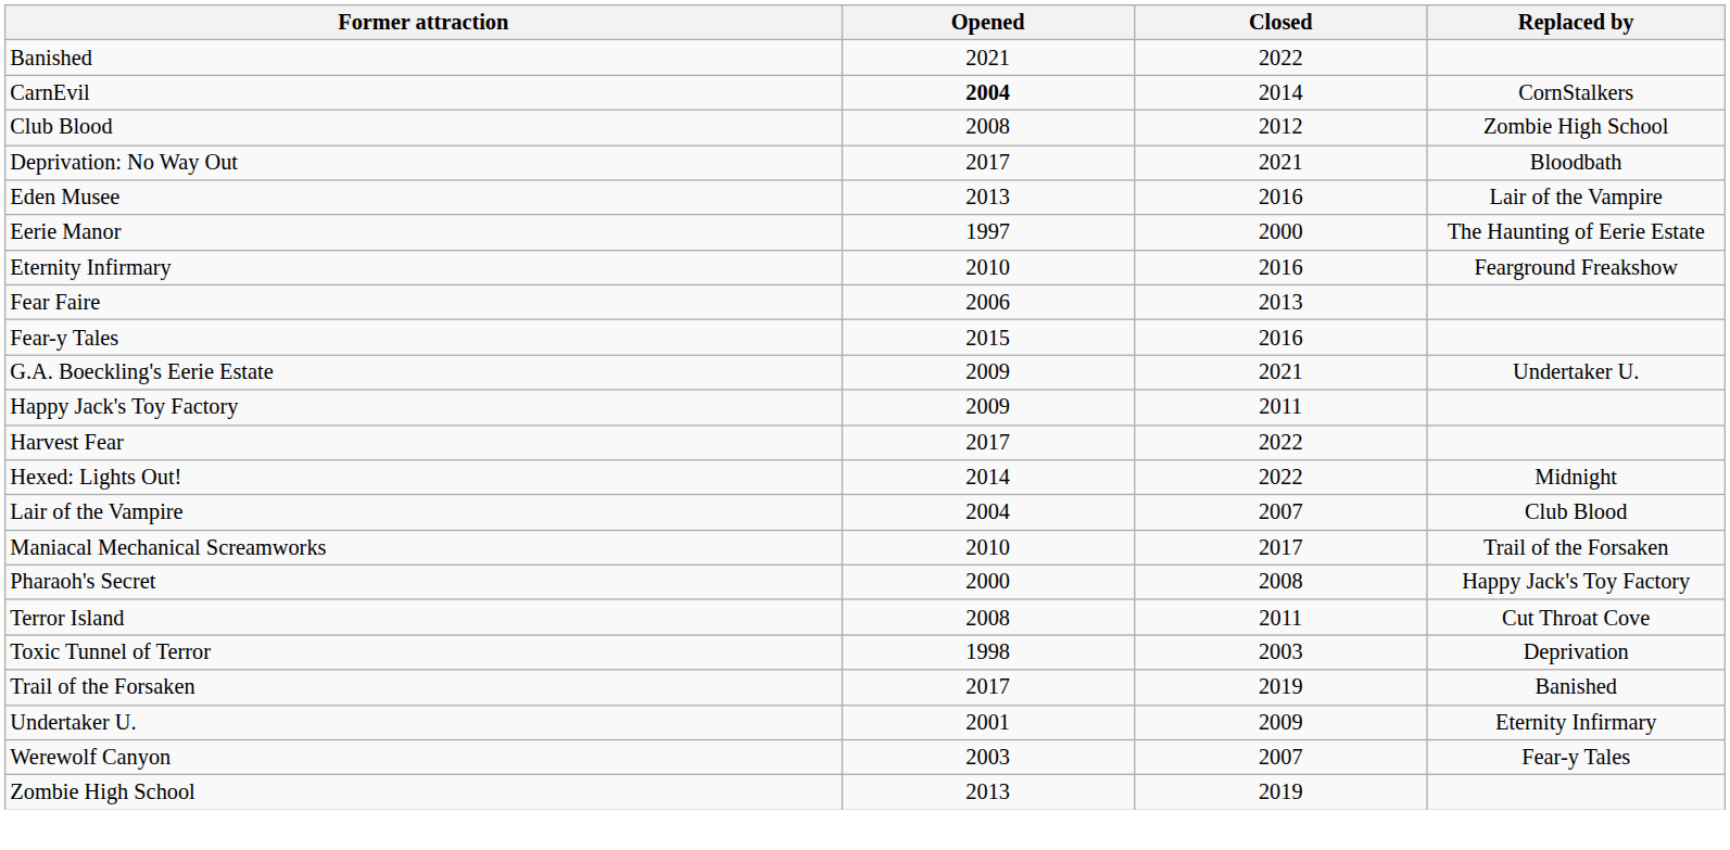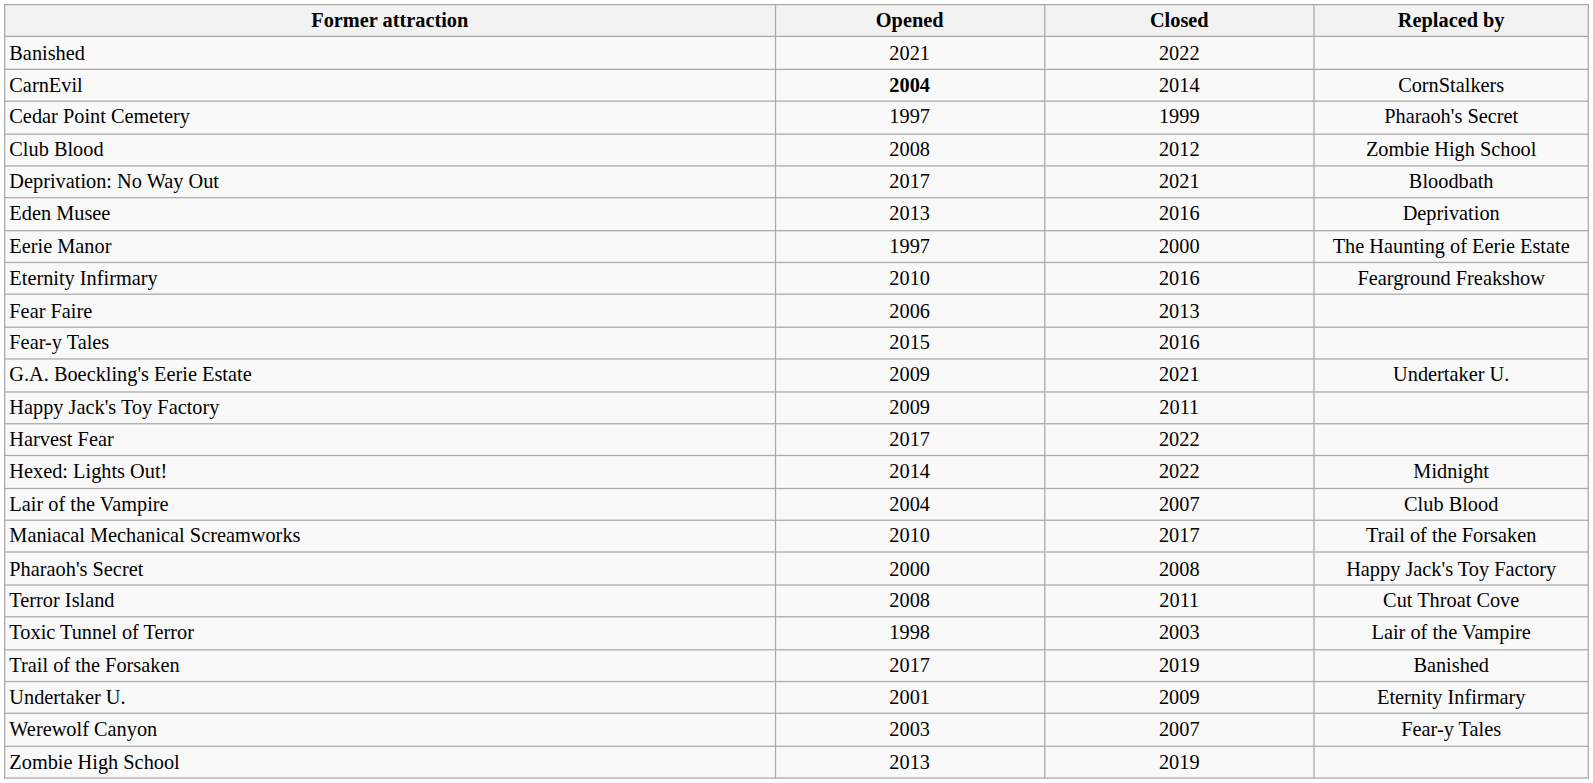 <table class="wikitable sortable">
 <tr>
 <th style="width:20%;">Former attraction</th>
 <th style="width:7%;">Opened</th>
 <th style="width:7%;">Closed</th>
 <th style="width:7%;">Replaced by</th>
 </tr>
 <tr>
 <td>Banished</td>
 <td style="text-align:center">2021</td>
 <td style="text-align:center">2022</td>
 <td></td>
 </tr>
 <tr>
 <td>CarnEvil</td>
 <td style="text-align:center"><strong>2004</strong></td>
 <td style="text-align:center">2014</td>
 <td style="text-align:center">CornStalkers</td>
 </tr>
 <tr>
+<td>Cedar Point Cemetery</td>
+<td style="text-align:center">1997</td>
+<td style="text-align:center">1999</td>
+<td style="text-align:center">Pharaoh's Secret</td>
+</tr>
+<tr>
 <td>Club Blood</td>
 <td style="text-align:center">2008</td>
 <td style="text-align:center">2012</td>
 <td style="text-align:center">Zombie High School</td>
 </tr>
 <tr>
 <td>Deprivation: No Way Out</td>
 <td style="text-align:center">2017</td>
 <td style="text-align:center">2021</td>
 <td style="text-align:center">Bloodbath</td>
 </tr>
 <tr>
 <td>Eden Musee</td>
 <td style="text-align:center">2013</td>
 <td style="text-align:center">2016</td>
-<td style="text-align:center">Lair of the Vampire</td>
+<td style="text-align:center">Deprivation</td>
 </tr>
 <tr>
 <td>Eerie Manor</td>
 <td style="text-align:center">1997</td>
 <td style="text-align:center">2000</td>
 <td style="text-align:center">The Haunting of Eerie Estate</td>
 </tr>
 <tr>
 <td>Eternity Infirmary</td>
 <td style="text-align:center">2010</td>
 <td style="text-align:center">2016</td>
 <td style="text-align:center">Fearground Freakshow</td>
 </tr>
 <tr>
 <td>Fear Faire</td>
 <td style="text-align:center">2006</td>
 <td style="text-align:center">2013</td>
 <td></td>
 </tr>
 <tr>
 <td>Fear-y Tales</td>
 <td style="text-align:center">2015</td>
 <td style="text-align:center">2016</td>
 <td></td>
 </tr>
 <tr>
 <td>G.A. Boeckling's Eerie Estate</td>
 <td style="text-align:center">2009</td>
 <td style="text-align:center">2021</td>
 <td style="text-align:center">Undertaker U.</td>
 </tr>
 <tr>
 <td>Happy Jack's Toy Factory</td>
 <td style="text-align:center">2009</td>
 <td style="text-align:center">2011</td>
 <td></td>
 </tr>
 <tr>
 <td>Harvest Fear</td>
 <td style="text-align:center">2017</td>
 <td style="text-align:center">2022</td>
 <td></td>
 </tr>
 <tr>
 <td>Hexed: Lights Out!</td>
 <td style="text-align:center">2014</td>
 <td style="text-align:center">2022</td>
 <td style="text-align:center">Midnight</td>
 </tr>
 <tr>
 <td>Lair of the Vampire</td>
 <td style="text-align:center">2004</td>
 <td style="text-align:center">2007</td>
 <td style="text-align:center">Club Blood</td>
 </tr>
 <tr>
 <td>Maniacal Mechanical Screamworks</td>
 <td style="text-align:center">2010</td>
 <td style="text-align:center">2017</td>
 <td style="text-align:center">Trail of the Forsaken</td>
 </tr>
 <tr>
 <td>Pharaoh's Secret</td>
 <td style="text-align:center">2000</td>
 <td style="text-align:center">2008</td>
 <td style="text-align:center">Happy Jack's Toy Factory</td>
 </tr>
 <tr>
 <td>Terror Island</td>
 <td style="text-align:center">2008</td>
 <td style="text-align:center">2011</td>
 <td style="text-align:center">Cut Throat Cove</td>
 </tr>
 <tr>
 <td>Toxic Tunnel of Terror</td>
 <td style="text-align:center">1998</td>
 <td style="text-align:center">2003</td>
-<td style="text-align:center">Deprivation</td>
+<td style="text-align:center">Lair of the Vampire</td>
 </tr>
 <tr>
 <td>Trail of the Forsaken</td>
 <td style="text-align:center">2017</td>
 <td style="text-align:center">2019</td>
 <td style="text-align:center">Banished</td>
 </tr>
 <tr>
 <td>Undertaker U.</td>
 <td style="text-align:center">2001</td>
 <td style="text-align:center">2009</td>
 <td style="text-align:center">Eternity Infirmary</td>
 </tr>
 <tr>
 <td>Werewolf Canyon</td>
 <td style="text-align:center">2003</td>
 <td style="text-align:center">2007</td>
 <td style="text-align:center">Fear-y Tales</td>
 </tr>
 <tr>
 <td>Zombie High School</td>
 <td style="text-align:center">2013</td>
 <td style="text-align:center">2019</td>
 <td></td>
 </tr>
 </table>
